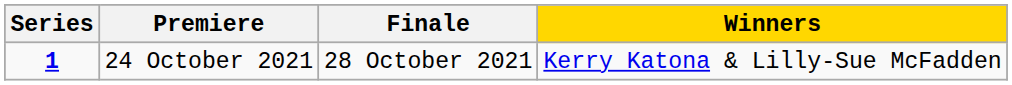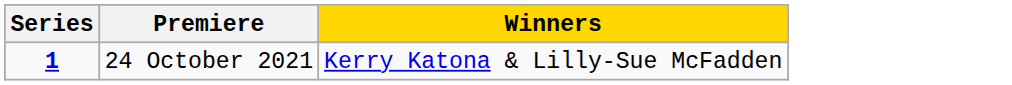 <table class="wikitable"  style="text-align:center;">
 <tr>
 <th scope="col">Series</th>
 <th scope="col">Premiere</th>
-<th scope="col">Finale</th>
 <th style="background:gold;">Winners</th>
 </tr>
 <tr>
 <td><strong><a href='#'>1</a></strong></td>
 <td>24 October 2021</td>
-<td>28 October 2021</td>
 <td><a href='#'>Kerry Katona</a> & Lilly-Sue McFadden</td>
 </tr>
 </table>
